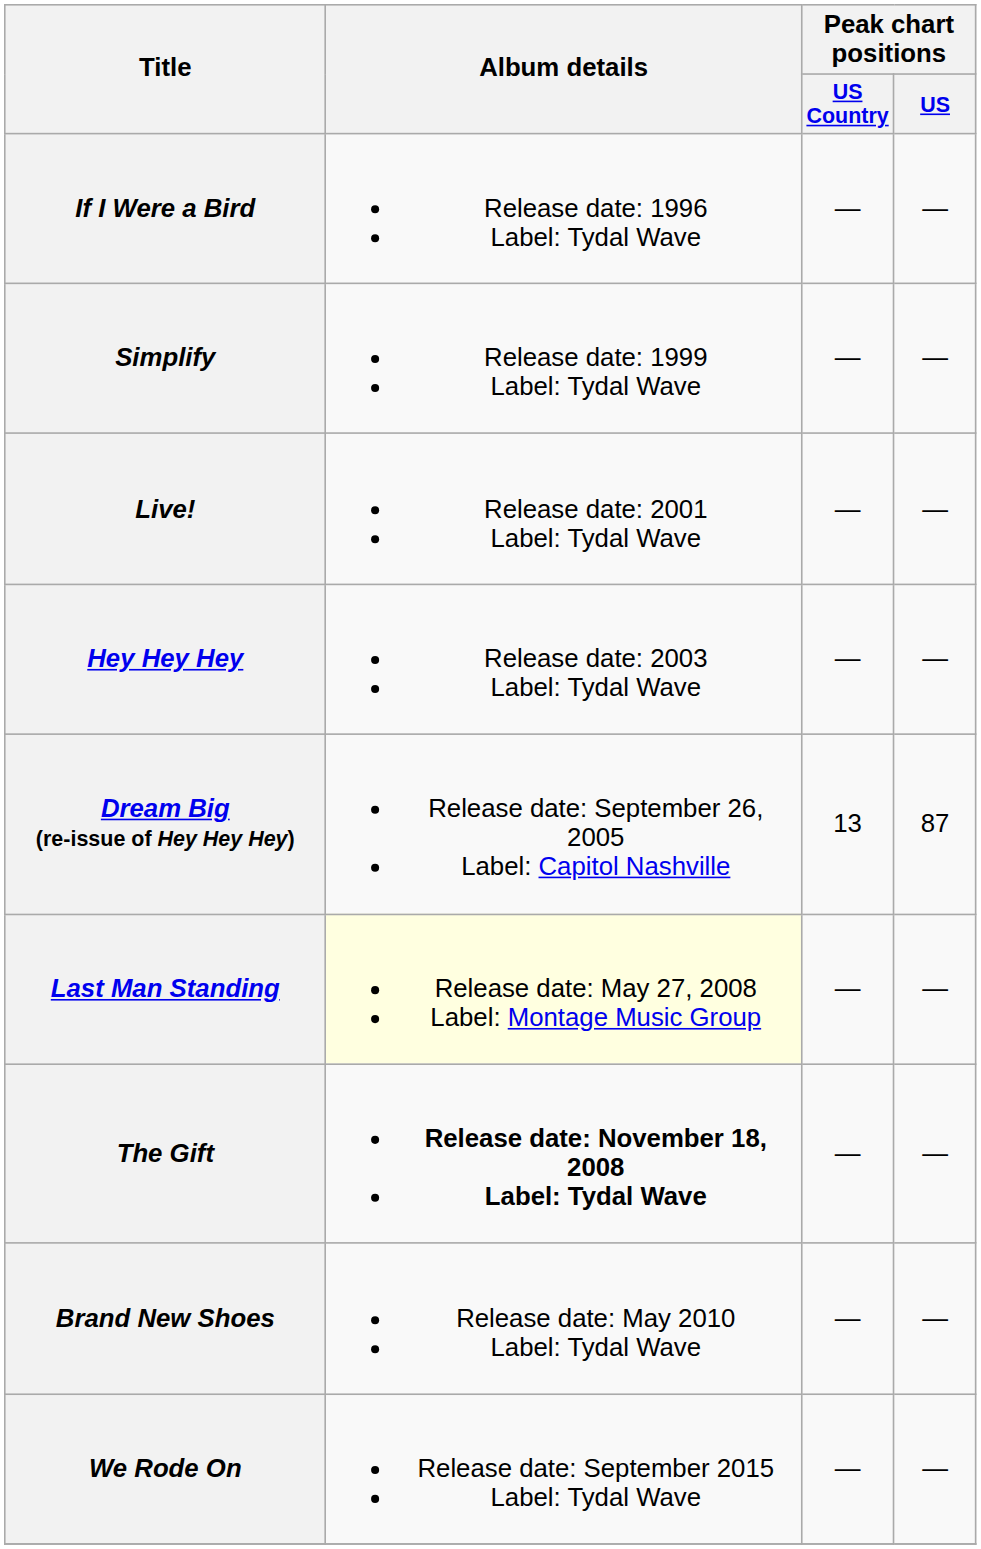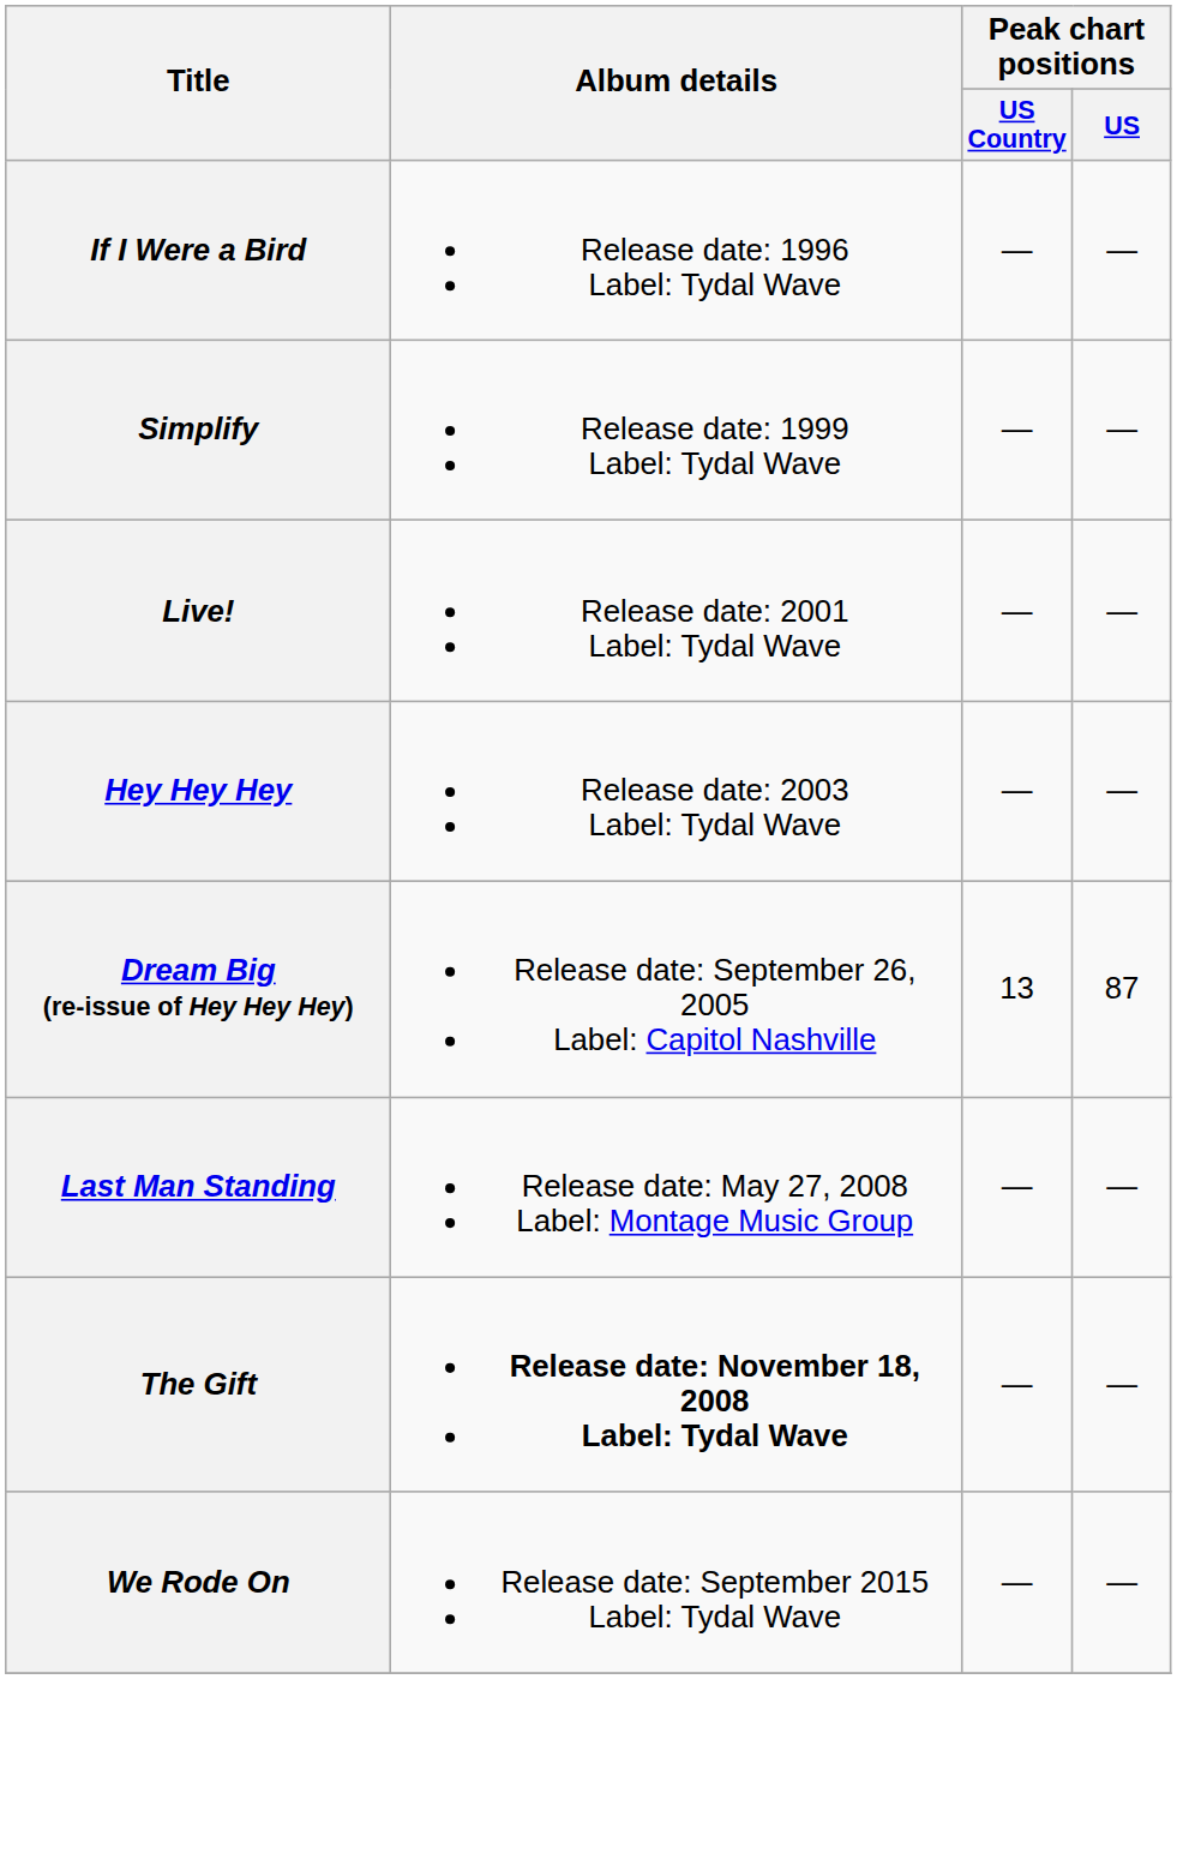 <table class="wikitable plainrowheaders" style="text-align:center;">
 <tr>
 <th rowspan="2" style="width:12em;">Title</th>
 <th rowspan="2" style="width:18em;">Album details</th>
 <th colspan="2">Peak chart<br>positions</th>
 </tr>
 <tr style="font-size:smaller;">
 <th style="width:45px;"><a href='#'>US Country</a></th>
 <th style="width:45px;"><a href='#'>US</a></th>
 </tr>
 <tr>
 <th scope="row"><em>If I Were a Bird</em></th>
 <td><br><ul><li>Release date: 1996</li><li>Label: Tydal Wave</li></ul></td>
 <td>—</td>
 <td>—</td>
 </tr>
 <tr>
 <th scope="row"><em>Simplify</em></th>
 <td><br><ul><li>Release date: 1999</li><li>Label: Tydal Wave</li></ul></td>
 <td>—</td>
 <td>—</td>
 </tr>
 <tr>
 <th scope="row"><em>Live!</em></th>
 <td><br><ul><li>Release date: 2001</li><li>Label: Tydal Wave</li></ul></td>
 <td>—</td>
 <td>—</td>
 </tr>
 <tr>
 <th scope="row"><em><a href='#'>Hey Hey Hey</a></em></th>
 <td><br><ul><li>Release date: 2003</li><li>Label: Tydal Wave</li></ul></td>
 <td>—</td>
 <td>—</td>
 </tr>
 <tr>
 <th scope="row"><em><a href='#'>Dream Big</a></em><br><small>(re-issue of <em>Hey Hey Hey</em>)</small></th>
 <td><br><ul><li>Release date: September 26, 2005</li><li>Label: <a href='#'>Capitol Nashville</a></li></ul></td>
 <td>13</td>
 <td>87</td>
 </tr>
 <tr>
 <th scope="row"><em><a href='#'>Last Man Standing</a></em></th>
-<td style="background: lightyellow;"><br><ul><li>Release date: May 27, 2008</li><li>Label: <a href='#'>Montage Music Group</a></li></ul></td>
+<td><br><ul><li>Release date: May 27, 2008</li><li>Label: <a href='#'>Montage Music Group</a></li></ul></td>
 <td>—</td>
 <td>—</td>
 </tr>
 <tr>
 <th scope="row"><em>The Gift</em></th>
 <td><strong><br><ul><li>Release date: November 18, 2008</li><li>Label: Tydal Wave</li></ul></strong></td>
-<td>—</td>
-<td>—</td>
-</tr>
-<tr>
-<th scope="row"><em>Brand New Shoes</em></th>
-<td><br><ul><li>Release date: May 2010</li><li>Label: Tydal Wave</li></ul></td>
 <td>—</td>
 <td>—</td>
 </tr>
 <tr>
 <th scope="row"><em>We Rode On</em></th>
 <td><br><ul><li>Release date: September 2015</li><li>Label: Tydal Wave</li></ul></td>
 <td>—</td>
 <td>—</td>
 </tr>
 <tr>
 </tr>
 </table>
